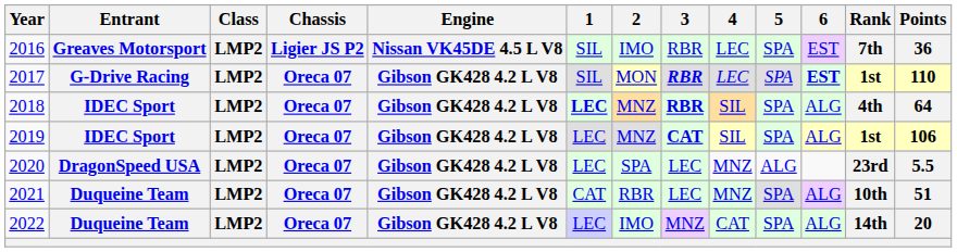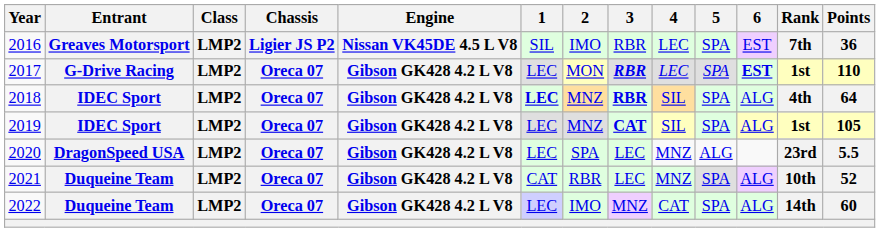 <table class="wikitable" style="text-align:center; font-size:90%">
 <tr>
 <th>Year</th>
 <th>Entrant</th>
 <th>Class</th>
 <th>Chassis</th>
 <th>Engine</th>
 <th>1</th>
 <th>2</th>
 <th>3</th>
 <th>4</th>
 <th>5</th>
 <th>6</th>
 <th>Rank</th>
 <th>Points</th>
 </tr>
 <tr>
 <td><a href='#'>2016</a></td>
 <th><a href='#'>Greaves Motorsport</a></th>
 <th>LMP2</th>
 <th><a href='#'>Ligier JS P2</a></th>
 <th><a href='#'>Nissan VK45DE</a> 4.5 L V8</th>
 <td style="background:#DFFFDF;"><a href='#'>SIL</a><br></td>
 <td style="background:#DFFFDF;"><a href='#'>IMO</a><br></td>
 <td style="background:#DFFFDF;"><a href='#'>RBR</a><br></td>
 <td style="background:#DFFFDF;"><a href='#'>LEC</a><br></td>
 <td style="background:#DFFFDF;"><a href='#'>SPA</a><br></td>
 <td style="background:#EFCFFF;"><a href='#'>EST</a><br></td>
 <th>7th</th>
 <th>36</th>
 </tr>
 <tr>
 <td><a href='#'>2017</a></td>
 <th><a href='#'>G-Drive Racing</a></th>
 <th>LMP2</th>
 <th><a href='#'>Oreca 07</a></th>
 <th><a href='#'>Gibson</a> GK428 4.2 L V8</th>
-<td style="background:#DFDFDF;"><a href='#'>SIL</a><br></td>
+<td style="background:#DFDFDF;"><a href='#'>LEC</a><br></td>
 <td style="background:#FFFFBF;"><a href='#'>MON</a><br></td>
 <td style="background:#DFDFDF;"><strong><em><a href='#'>RBR</a></em></strong><br></td>
 <td style="background:#DFDFDF;"><em><a href='#'>LEC</a></em><br></td>
 <td style="background:#DFDFDF;"><em><a href='#'>SPA</a></em><br></td>
 <td style="background:#DFFFDF;"><strong><a href='#'>EST</a><br></strong></td>
 <th style="background:#FFFFBF;">1st</th>
 <th style="background:#FFFFBF;">110</th>
 </tr>
 <tr>
 <td><a href='#'>2018</a></td>
 <th><a href='#'>IDEC Sport</a></th>
 <th>LMP2</th>
 <th><a href='#'>Oreca 07</a></th>
 <th><a href='#'>Gibson</a> GK428 4.2 L V8</th>
 <td style="background:#DFFFDF;"><strong><a href='#'>LEC</a></strong><br></td>
 <td style="background:#FFDF9F;"><a href='#'>MNZ</a><br></td>
 <td style="background:#DFFFDF;"><strong><a href='#'>RBR</a></strong><br></td>
 <td style="background:#FFDF9F;"><a href='#'>SIL</a><br></td>
 <td style="background:#DFFFDF;"><a href='#'>SPA</a><br></td>
 <td style="background:#DFFFDF;"><a href='#'>ALG</a><br></td>
 <th>4th</th>
 <th>64</th>
 </tr>
 <tr>
 <td><a href='#'>2019</a></td>
 <th><a href='#'>IDEC Sport</a></th>
 <th>LMP2</th>
 <th><a href='#'>Oreca 07</a></th>
 <th><a href='#'>Gibson</a> GK428 4.2 L V8</th>
 <td style="background:#DFDFDF;"><a href='#'>LEC</a><br></td>
 <td style="background:#DFDFDF;"><a href='#'>MNZ</a><br></td>
 <td style="background:#DFFFDF;"><strong><a href='#'>CAT</a></strong><br></td>
 <td style="background:#FFFFBF;"><a href='#'>SIL</a><br></td>
 <td style="background:#DFFFDF;"><a href='#'>SPA</a><br></td>
 <td style="background:#FFFFBF;"><a href='#'>ALG</a><br></td>
 <th style="background:#FFFFBF;">1st</th>
-<th style="background:#FFFFBF;">106</th>
+<th style="background:#FFFFBF;">105</th>
 </tr>
 <tr>
 <td><a href='#'>2020</a></td>
 <th><a href='#'>DragonSpeed USA</a></th>
 <th>LMP2</th>
 <th><a href='#'>Oreca 07</a></th>
 <th><a href='#'>Gibson</a> GK428 4.2 L V8</th>
 <td style="background:#DFFFDF;"><a href='#'>LEC</a><br></td>
 <td style="background:#DFFFDF;"><a href='#'>SPA</a><br></td>
 <td style="background:#DFFFDF;"><a href='#'>LEC</a><br></td>
 <td style="background:#;"><a href='#'>MNZ</a></td>
 <td style="background:#;"><a href='#'>ALG</a></td>
 <td></td>
 <th>23rd</th>
 <th>5.5</th>
 </tr>
 <tr>
 <td><a href='#'>2021</a></td>
 <th><a href='#'>Duqueine Team</a></th>
 <th>LMP2</th>
 <th><a href='#'>Oreca 07</a></th>
 <th><a href='#'>Gibson</a> GK428 4.2 L V8</th>
 <td style="background:#DFFFDF;"><a href='#'>CAT</a><br></td>
 <td style="background:#DFFFDF;"><a href='#'>RBR</a><br></td>
 <td style="background:#DFFFDF;"><a href='#'>LEC</a><br></td>
 <td style="background:#DFFFDF;"><a href='#'>MNZ</a><br></td>
 <td style="background:#DFDFDF;"><a href='#'>SPA</a><br></td>
 <td style="background:#EFCFFF;"><a href='#'>ALG</a><br></td>
 <th>10th</th>
-<th>51</th>
+<th>52</th>
 </tr>
 <tr>
 <td><a href='#'>2022</a></td>
 <th><a href='#'>Duqueine Team</a></th>
 <th>LMP2</th>
 <th><a href='#'>Oreca 07</a></th>
 <th><a href='#'>Gibson</a> GK428 4.2 L V8</th>
 <td style="background:#CFCFFF;"><a href='#'>LEC</a><br></td>
 <td style="background:#DFFFDF;"><a href='#'>IMO</a><br></td>
 <td style="background:#EFCFFF;"><a href='#'>MNZ</a><br></td>
 <td style="background:#DFFFDF;"><a href='#'>CAT</a><br></td>
 <td style="background:#DFFFDF;"><a href='#'>SPA</a><br></td>
 <td style="background:#DFFFDF;"><a href='#'>ALG</a><br></td>
 <th>14th</th>
-<th>20</th>
+<th>60</th>
 </tr>
 <tr>
 <th colspan="13"></th>
 </tr>
 </table>
